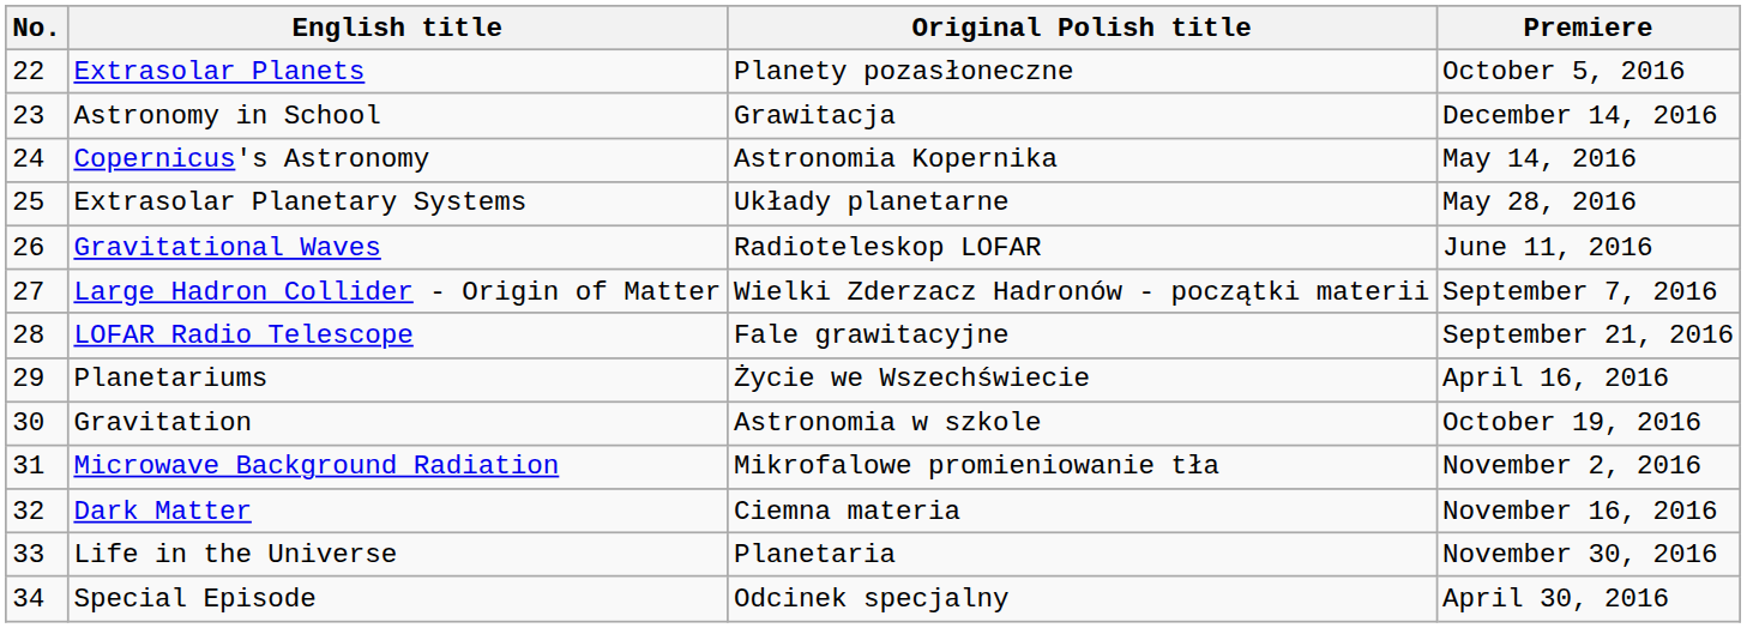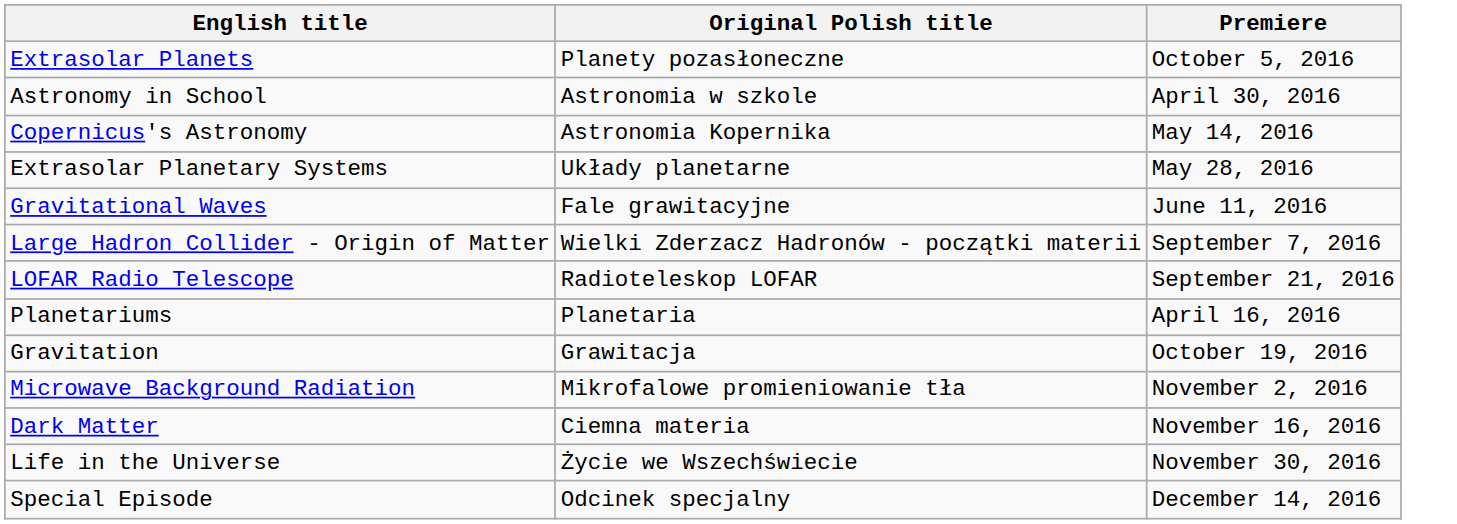 <table class="wikitable">
 <tr>
-<th>No.</th>
 <th>English title</th>
 <th>Original Polish title</th>
 <th>Premiere</th>
 </tr>
 <tr>
-<td>22</td>
 <td><a href='#'>Extrasolar Planets</a></td>
 <td>Planety pozasłoneczne</td>
 <td>October 5, 2016</td>
 </tr>
 <tr>
-<td>23</td>
 <td>Astronomy in School</td>
-<td>Grawitacja</td>
-<td>December 14, 2016</td>
+<td>Astronomia w szkole</td>
+<td>April 30, 2016</td>
 </tr>
 <tr>
-<td>24</td>
 <td><a href='#'>Copernicus</a>'s Astronomy</td>
 <td>Astronomia Kopernika</td>
 <td>May 14, 2016</td>
 </tr>
 <tr>
-<td>25</td>
 <td>Extrasolar Planetary Systems</td>
 <td>Układy planetarne</td>
 <td>May 28, 2016</td>
 </tr>
 <tr>
-<td>26</td>
 <td><a href='#'>Gravitational Waves</a></td>
-<td>Radioteleskop LOFAR</td>
+<td>Fale grawitacyjne</td>
 <td>June 11, 2016</td>
 </tr>
 <tr>
-<td>27</td>
 <td><a href='#'>Large Hadron Collider</a> - Origin of Matter</td>
 <td>Wielki Zderzacz Hadronów - początki materii</td>
 <td>September 7, 2016</td>
 </tr>
 <tr>
-<td>28</td>
 <td><a href='#'>LOFAR Radio Telescope</a></td>
-<td>Fale grawitacyjne</td>
+<td>Radioteleskop LOFAR</td>
 <td>September 21, 2016</td>
 </tr>
 <tr>
-<td>29</td>
 <td>Planetariums</td>
-<td>Życie we Wszechświecie</td>
+<td>Planetaria</td>
 <td>April 16, 2016</td>
 </tr>
 <tr>
-<td>30</td>
 <td>Gravitation</td>
-<td>Astronomia w szkole</td>
+<td>Grawitacja</td>
 <td>October 19, 2016</td>
 </tr>
 <tr>
-<td>31</td>
 <td><a href='#'>Microwave Background Radiation</a></td>
 <td>Mikrofalowe promieniowanie tła</td>
 <td>November 2, 2016</td>
 </tr>
 <tr>
-<td>32</td>
 <td><a href='#'>Dark Matter</a></td>
 <td>Ciemna materia</td>
 <td>November 16, 2016</td>
 </tr>
 <tr>
-<td>33</td>
 <td>Life in the Universe</td>
-<td>Planetaria</td>
+<td>Życie we Wszechświecie</td>
 <td>November 30, 2016</td>
 </tr>
 <tr>
-<td>34</td>
 <td>Special Episode</td>
 <td>Odcinek specjalny</td>
-<td>April 30, 2016</td>
+<td>December 14, 2016</td>
 </tr>
 </table>
